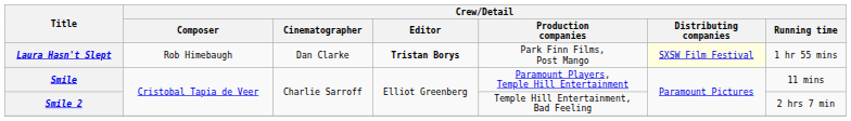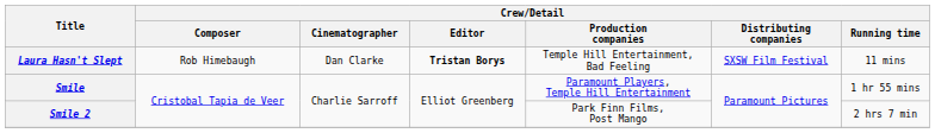 <table class="wikitable sortable" style="text-align:center; width:99%;">
 <tr>
 <th rowspan="2">Title</th>
 <th colspan="7">Crew/Detail</th>
 </tr>
 <tr>
 <th style="text-align:center;">Composer</th>
 <th style="text-align:center;">Cinematographer</th>
 <th style="text-align:center;">Editor</th>
 <th style="text-align:center;">Production <br>companies</th>
 <th style="text-align:center;">Distributing <br>companies</th>
 <th style="text-align:center;">Running time</th>
 </tr>
 <tr>
 <th><em><a href='#'>Laura Hasn't Slept</a></em></th>
 <td>Rob Himebaugh</td>
 <td>Dan Clarke</td>
 <td><strong>Tristan Borys</strong></td>
-<td>Park Finn Films, <br>Post Mango</td>
-<td style="background: lightyellow;"><a href='#'>SXSW Film Festival</a></td>
-<td>1 hr 55 mins</td>
+<td>Temple Hill Entertainment, <br> Bad Feeling</td>
+<td><a href='#'>SXSW Film Festival</a></td>
+<td>11 mins</td>
 </tr>
 <tr>
 <th><em><a href='#'>Smile</a></em></th>
 <td rowspan="2"><a href='#'>Cristobal Tapia de Veer</a></td>
 <td rowspan="2">Charlie Sarroff</td>
 <td rowspan="2">Elliot Greenberg</td>
 <td><a href='#'>Paramount Players</a>, <br><a href='#'>Temple Hill Entertainment</a></td>
 <td rowspan="2"><a href='#'>Paramount Pictures</a></td>
-<td>11 mins</td>
+<td>1 hr 55 mins</td>
 </tr>
 <tr>
 <th><em><a href='#'>Smile 2</a></em></th>
-<td>Temple Hill Entertainment, <br> Bad Feeling</td>
+<td>Park Finn Films, <br>Post Mango</td>
 <td>2 hrs 7 min</td>
 </tr>
 <tr>
 </tr>
 </table>
